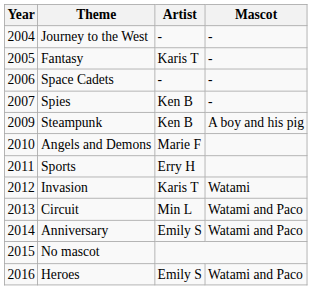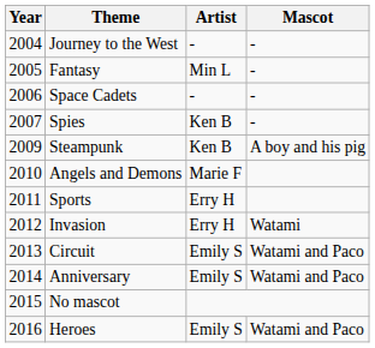 <table class="wikitable" border="1">
 <tr>
 <th>Year</th>
 <th>Theme</th>
 <th>Artist</th>
 <th>Mascot</th>
 </tr>
 <tr>
 <td>2004</td>
 <td>Journey to the West</td>
 <td>-</td>
 <td>-</td>
 </tr>
 <tr>
 <td>2005</td>
 <td>Fantasy</td>
-<td>Karis T</td>
+<td>Min L</td>
 <td>-</td>
 </tr>
 <tr>
 <td>2006</td>
 <td>Space Cadets</td>
 <td>-</td>
 <td>-</td>
 </tr>
 <tr>
 <td>2007</td>
 <td>Spies</td>
 <td>Ken B</td>
 <td>-</td>
 </tr>
 <tr>
 <td>2009</td>
 <td>Steampunk</td>
 <td>Ken B</td>
 <td>A boy and his pig</td>
 </tr>
 <tr>
 <td>2010</td>
 <td>Angels and Demons</td>
 <td>Marie F</td>
 <td></td>
 </tr>
 <tr>
 <td>2011</td>
 <td>Sports</td>
 <td>Erry H</td>
 <td></td>
 </tr>
 <tr>
 <td>2012</td>
 <td>Invasion</td>
-<td>Karis T</td>
+<td>Erry H</td>
 <td>Watami</td>
 </tr>
 <tr>
 <td>2013</td>
 <td>Circuit</td>
-<td>Min L</td>
+<td>Emily S</td>
 <td>Watami and Paco</td>
 </tr>
 <tr>
 <td>2014</td>
 <td>Anniversary</td>
 <td>Emily S</td>
 <td>Watami and Paco</td>
 </tr>
 <tr>
 <td>2015</td>
 <td>No mascot</td>
 </tr>
 <tr>
 <td>2016</td>
 <td>Heroes</td>
 <td>Emily S</td>
 <td>Watami and Paco</td>
 </tr>
 </table>
